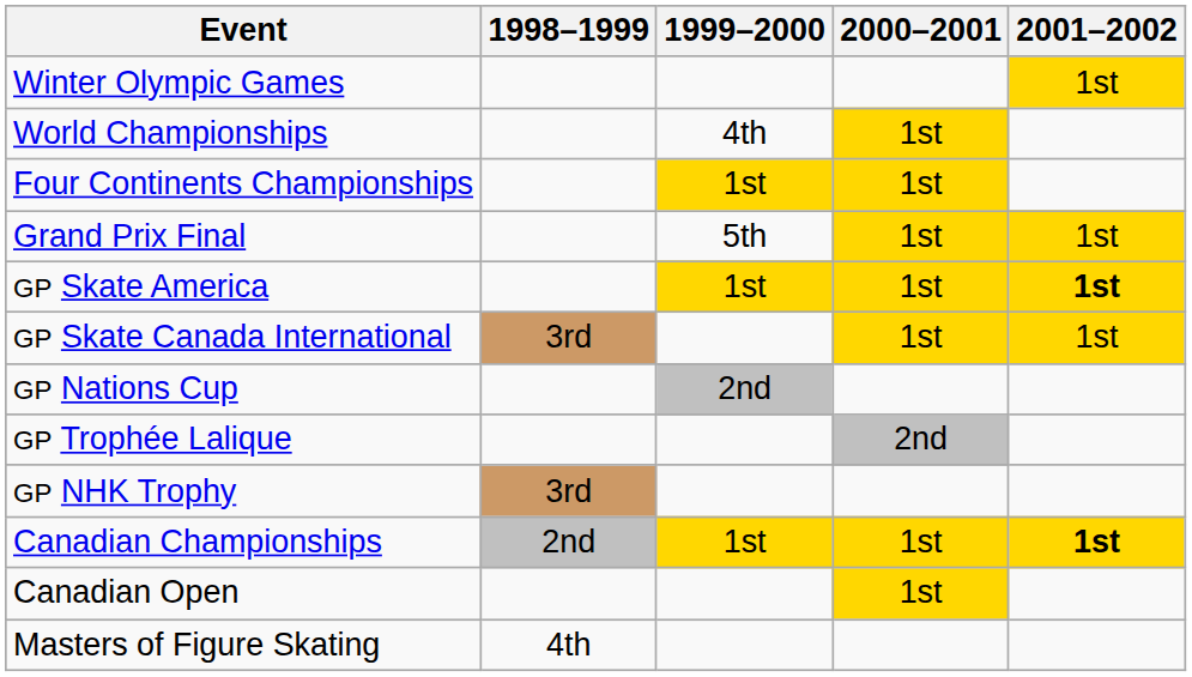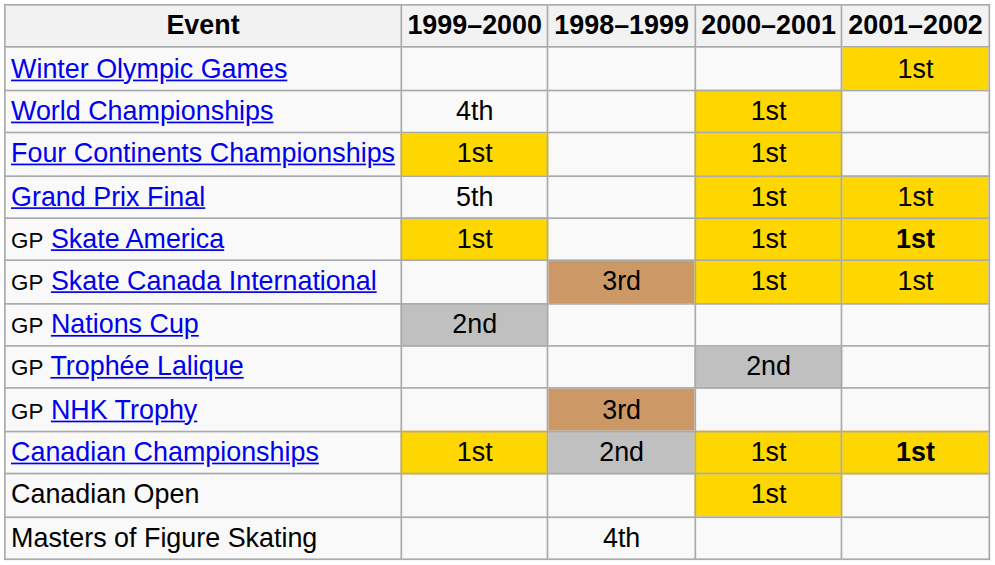 <table class="wikitable">
 <tr>
 <th>Event</th>
+<th>1999–2000</th>
 <th>1998–1999</th>
-<th>1999–2000</th>
 <th>2000–2001</th>
 <th>2001–2002</th>
 </tr>
 <tr>
 <td><a href='#'>Winter Olympic Games</a></td>
 <td></td>
 <td></td>
 <td></td>
 <td align="center" bgcolor="Gold">1st</td>
 </tr>
 <tr>
 <td><a href='#'>World Championships</a></td>
+<td align="center">4th</td>
 <td></td>
-<td align="center">4th</td>
 <td align="center" bgcolor="gold">1st</td>
 <td></td>
 </tr>
 <tr>
 <td><a href='#'>Four Continents Championships</a></td>
+<td align="center" bgcolor="gold">1st</td>
 <td></td>
-<td align="center" bgcolor="gold">1st</td>
 <td align="center" bgcolor="gold">1st</td>
 <td></td>
 </tr>
 <tr>
 <td><a href='#'>Grand Prix Final</a></td>
+<td align="center">5th</td>
 <td></td>
-<td align="center">5th</td>
 <td align="center" bgcolor="gold">1st</td>
 <td align="center" bgcolor="gold">1st</td>
 </tr>
 <tr>
 <td><small>GP</small> <a href='#'>Skate America</a></td>
+<td align="center" bgcolor="gold">1st</td>
 <td></td>
-<td align="center" bgcolor="gold">1st</td>
 <td align="center" bgcolor="gold">1st</td>
 <td align="center" bgcolor="gold"><strong>1st</strong></td>
 </tr>
 <tr>
 <td><small>GP</small> <a href='#'>Skate Canada International</a></td>
+<td></td>
 <td align="center" bgcolor="CC9966">3rd</td>
-<td></td>
 <td align="center" bgcolor="gold">1st</td>
 <td align="center" bgcolor="gold">1st</td>
 </tr>
 <tr>
 <td><small>GP</small> <a href='#'>Nations Cup</a></td>
+<td align="center" bgcolor="silver">2nd</td>
 <td></td>
-<td align="center" bgcolor="silver">2nd</td>
 <td></td>
 <td></td>
 </tr>
 <tr>
 <td><small>GP</small> <a href='#'>Trophée Lalique</a></td>
 <td></td>
 <td></td>
 <td align="center" bgcolor="silver">2nd</td>
 <td></td>
 </tr>
 <tr>
 <td><small>GP</small> <a href='#'>NHK Trophy</a></td>
+<td></td>
 <td align="center" bgcolor="CC9966">3rd</td>
-<td></td>
 <td></td>
 <td></td>
 </tr>
 <tr>
 <td><a href='#'>Canadian Championships</a></td>
+<td align="center" bgcolor="gold">1st</td>
 <td align="center" bgcolor="silver">2nd</td>
-<td align="center" bgcolor="gold">1st</td>
 <td align="center" bgcolor="gold">1st</td>
 <td align="center" bgcolor="gold"><strong>1st</strong></td>
 </tr>
 <tr>
 <td>Canadian Open</td>
 <td></td>
 <td></td>
 <td align="center" bgcolor="gold">1st</td>
 <td></td>
 </tr>
 <tr>
 <td>Masters of Figure Skating</td>
+<td></td>
 <td align="center">4th</td>
-<td></td>
 <td></td>
 <td></td>
 </tr>
 </table>
